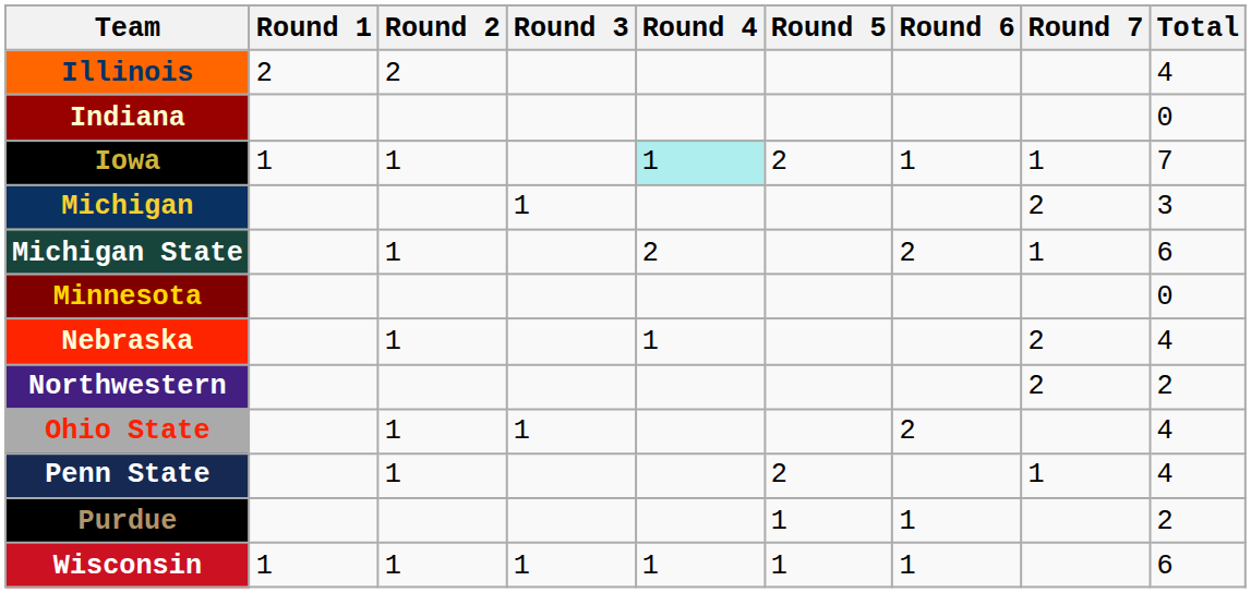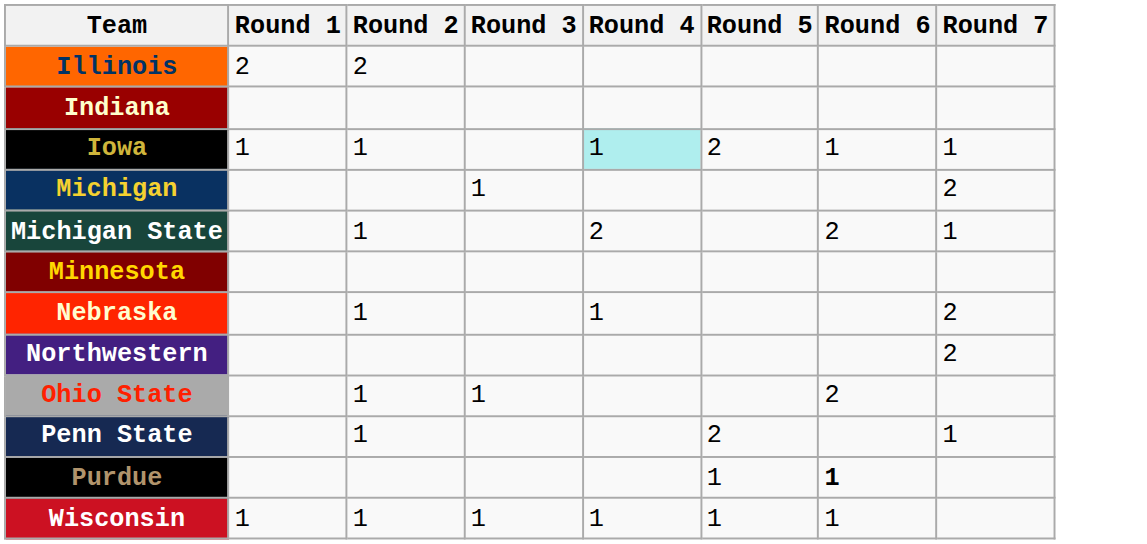 <table class="wikitable sortable">
 <tr>
 <th>Team</th>
 <th>Round 1</th>
 <th>Round 2</th>
 <th>Round 3</th>
 <th>Round 4</th>
 <th>Round 5</th>
 <th>Round 6</th>
 <th>Round 7</th>
-<th>Total</th>
 </tr>
 <tr>
 <th style="background:#FF6600; color:#003366;">Illinois</th>
 <td>2</td>
 <td>2</td>
 <td></td>
 <td></td>
 <td></td>
 <td></td>
 <td></td>
-<td>4</td>
 </tr>
 <tr>
 <th style="background:#990000; color:#FFFFCC;">Indiana</th>
 <td></td>
 <td></td>
 <td></td>
 <td></td>
 <td></td>
 <td></td>
 <td></td>
-<td>0</td>
 </tr>
 <tr>
 <th style="background:#000000; color:#CFB53B;">Iowa</th>
 <td>1</td>
 <td>1</td>
 <td></td>
 <td style="background: paleturquoise;">1</td>
 <td>2</td>
 <td>1</td>
 <td>1</td>
-<td>7</td>
 </tr>
 <tr>
 <th style="background:#093161; color:#f5d130;">Michigan</th>
 <td></td>
 <td></td>
 <td>1</td>
 <td></td>
 <td></td>
 <td></td>
 <td>2</td>
-<td>3</td>
 </tr>
 <tr>
 <th style="background:#18453b; color:#FFFFFF;">Michigan State</th>
 <td></td>
 <td>1</td>
 <td></td>
 <td>2</td>
 <td></td>
 <td>2</td>
 <td>1</td>
-<td>6</td>
 </tr>
 <tr>
 <th style="background:#800000; color:#FFD700;">Minnesota</th>
 <td></td>
 <td></td>
 <td></td>
 <td></td>
 <td></td>
 <td></td>
 <td></td>
-<td>0</td>
 </tr>
 <tr>
 <th style="background:#FF2400; color:#FFFDD0;">Nebraska</th>
 <td></td>
 <td>1</td>
 <td></td>
 <td>1</td>
 <td></td>
 <td></td>
 <td>2</td>
-<td>4</td>
 </tr>
 <tr>
 <th style="background:#431F81; color:#FFFFFF;">Northwestern</th>
 <td></td>
 <td></td>
 <td></td>
 <td></td>
 <td></td>
 <td></td>
-<td>2</td>
 <td>2</td>
 </tr>
 <tr>
 <th style="background:#AAAAAA; color:#FF2000;">Ohio State</th>
 <td></td>
 <td>1</td>
 <td>1</td>
 <td></td>
 <td></td>
 <td>2</td>
 <td></td>
-<td>4</td>
 </tr>
 <tr>
 <th style="background:#162952; color:#FFFFFF;">Penn State</th>
 <td></td>
 <td>1</td>
 <td></td>
 <td></td>
 <td>2</td>
 <td></td>
 <td>1</td>
-<td>4</td>
 </tr>
 <tr>
 <th style="background:#000000; color:#b1946c;">Purdue</th>
 <td></td>
 <td></td>
 <td></td>
 <td></td>
 <td>1</td>
-<td>1</td>
+<td><strong>1</strong></td>
 <td></td>
-<td>2</td>
 </tr>
 <tr>
 <th style="background:#cc1122; color:#FFFFFF;">Wisconsin</th>
 <td>1</td>
 <td>1</td>
 <td>1</td>
 <td>1</td>
 <td>1</td>
 <td>1</td>
 <td></td>
-<td>6</td>
 </tr>
 </table>
